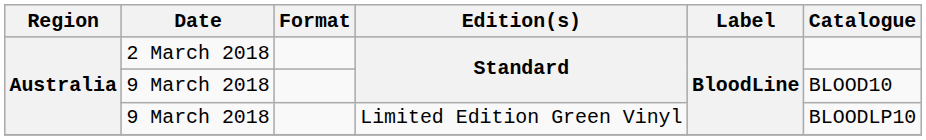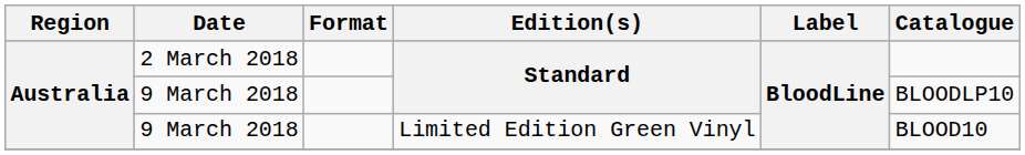 <table class="wikitable plainrowheaders">
 <tr>
 <th scope="col">Region</th>
 <th scope="col">Date</th>
 <th scope="col">Format</th>
 <th scope="col">Edition(s)</th>
 <th scope="col">Label</th>
 <th scope="col">Catalogue</th>
 </tr>
 <tr>
 <th scope="row" rowspan="3">Australia</th>
 <td>2 March 2018 </td>
 <td></td>
 <th scope="row" rowspan="2">Standard</th>
 <th scope="row" rowspan="3">BloodLine</th>
 <td></td>
 </tr>
 <tr>
 <td>9 March 2018</td>
 <td></td>
-<td>BLOOD10</td>
+<td>BLOODLP10</td>
 </tr>
 <tr>
 <td>9 March 2018  </td>
 <td></td>
 <td>Limited Edition Green Vinyl</td>
-<td>BLOODLP10</td>
+<td>BLOOD10</td>
 </tr>
 <tr>
 </tr>
 </table>
